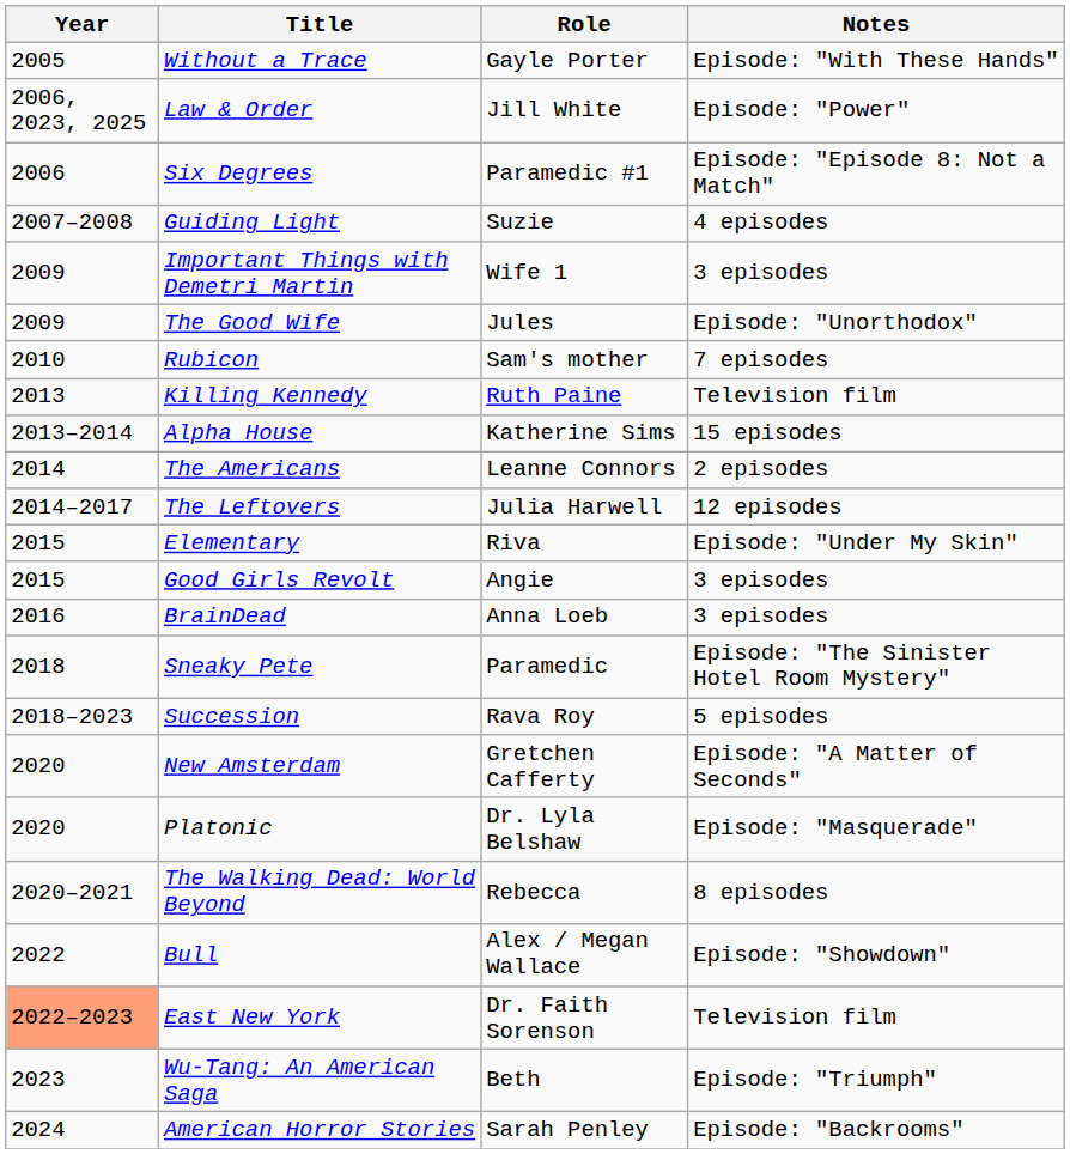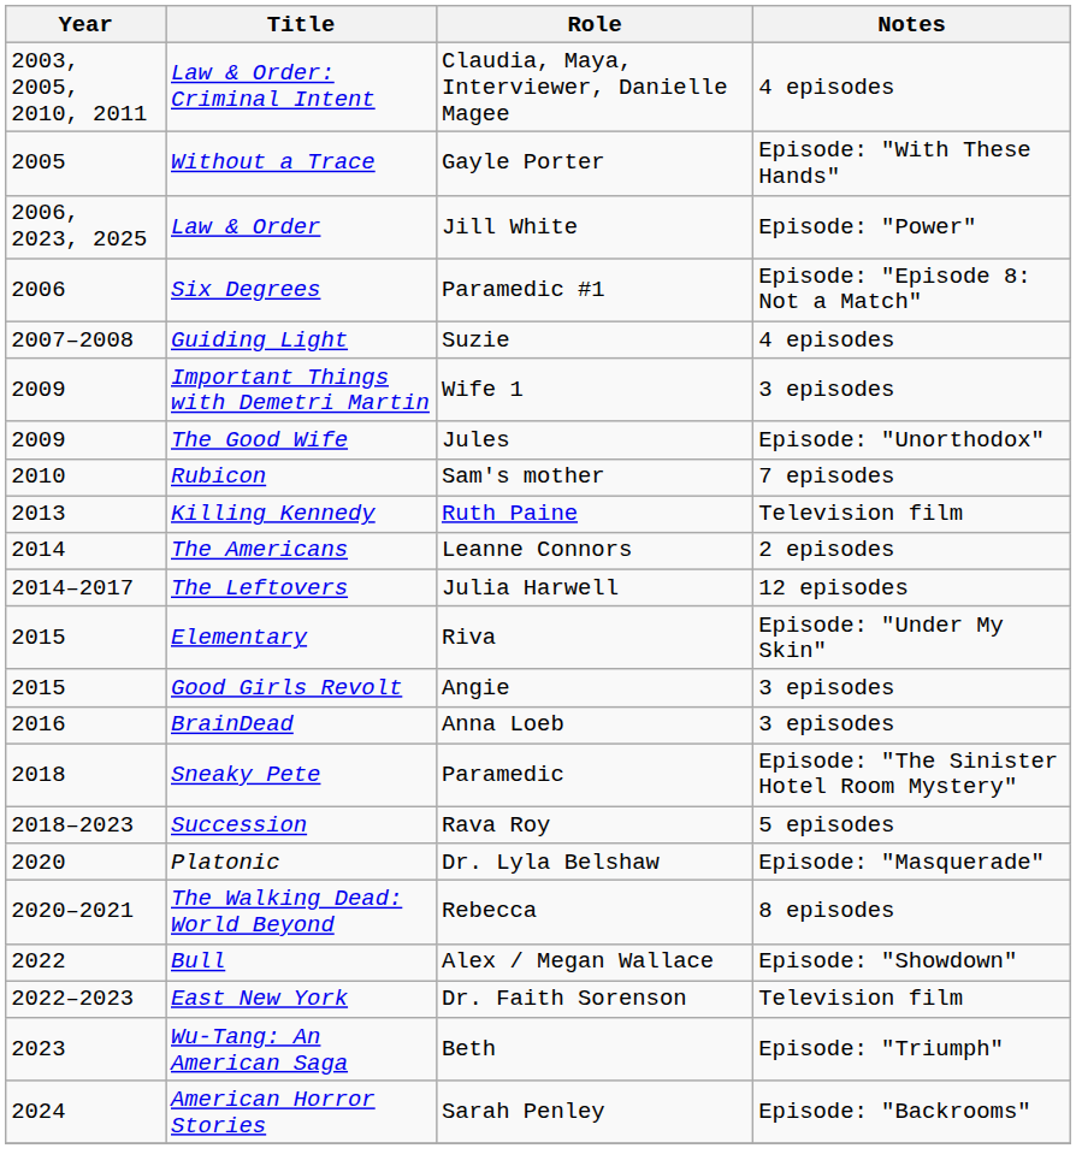 <table class="wikitable sortable">
 <tr>
 <th>Year</th>
 <th>Title</th>
 <th>Role</th>
 <th>Notes</th>
+</tr>
+<tr>
+<td>2003, 2005, 2010, 2011</td>
+<td><em><a href='#'>Law & Order: Criminal Intent</a></em></td>
+<td>Claudia, Maya, Interviewer, Danielle Magee</td>
+<td>4 episodes</td>
 </tr>
 <tr>
 <td>2005</td>
 <td><em><a href='#'>Without a Trace</a></em></td>
 <td>Gayle Porter</td>
 <td>Episode: "With These Hands"</td>
 </tr>
 <tr>
 <td>2006, 2023, 2025</td>
 <td><em><a href='#'>Law & Order</a></em></td>
 <td>Jill White</td>
 <td>Episode: "Power"</td>
 </tr>
 <tr>
 <td>2006</td>
 <td><a href='#'><em>Six Degrees</em></a></td>
 <td>Paramedic #1</td>
 <td>Episode: "Episode 8: Not a Match"</td>
 </tr>
 <tr>
 <td>2007–2008</td>
 <td><em><a href='#'>Guiding Light</a></em></td>
 <td>Suzie</td>
 <td>4 episodes</td>
 </tr>
 <tr>
 <td>2009</td>
 <td><em><a href='#'>Important Things with Demetri Martin</a></em></td>
 <td>Wife 1</td>
 <td>3 episodes</td>
 </tr>
 <tr>
 <td>2009</td>
 <td><em><a href='#'>The Good Wife</a></em></td>
 <td>Jules</td>
 <td>Episode: "Unorthodox"</td>
 </tr>
 <tr>
 <td>2010</td>
 <td><a href='#'><em>Rubicon</em></a></td>
 <td>Sam's mother</td>
 <td>7 episodes</td>
 </tr>
 <tr>
 <td>2013</td>
 <td><a href='#'><em>Killing Kennedy</em></a></td>
 <td><a href='#'>Ruth Paine</a></td>
 <td>Television film</td>
 </tr>
 <tr>
-<td>2013–2014</td>
-<td><em><a href='#'>Alpha House</a></em></td>
-<td>Katherine Sims</td>
-<td>15 episodes</td>
-</tr>
-<tr>
 <td>2014</td>
 <td><em><a href='#'>The Americans</a></em></td>
 <td>Leanne Connors</td>
 <td>2 episodes</td>
 </tr>
 <tr>
 <td>2014–2017</td>
 <td><a href='#'><em>The Leftovers</em></a></td>
 <td>Julia Harwell</td>
 <td>12 episodes</td>
 </tr>
 <tr>
 <td>2015</td>
 <td><a href='#'><em>Elementary</em></a></td>
 <td>Riva</td>
 <td>Episode: "Under My Skin"</td>
 </tr>
 <tr>
 <td>2015</td>
 <td><em><a href='#'>Good Girls Revolt</a></em></td>
 <td>Angie</td>
 <td>3 episodes</td>
 </tr>
 <tr>
 <td>2016</td>
 <td><em><a href='#'>BrainDead</a></em></td>
 <td>Anna Loeb</td>
 <td>3 episodes</td>
 </tr>
 <tr>
 <td>2018</td>
 <td><em><a href='#'>Sneaky Pete</a></em></td>
 <td>Paramedic</td>
 <td>Episode: "The Sinister Hotel Room Mystery"</td>
 </tr>
 <tr>
 <td>2018–2023</td>
 <td><a href='#'><em>Succession</em></a></td>
 <td>Rava Roy</td>
 <td>5 episodes</td>
 </tr>
 <tr>
 <td>2020</td>
-<td><a href='#'><em>New Amsterdam</em></a></td>
-<td>Gretchen Cafferty</td>
-<td>Episode: "A Matter of Seconds"</td>
-</tr>
-<tr>
-<td>2020</td>
 <td><em>Platonic</em></td>
 <td>Dr. Lyla Belshaw</td>
 <td>Episode: "Masquerade"</td>
 </tr>
 <tr>
 <td>2020–2021</td>
 <td><em><a href='#'>The Walking Dead: World Beyond</a></em></td>
 <td>Rebecca</td>
 <td>8 episodes</td>
 </tr>
 <tr>
 <td>2022</td>
 <td><em><a href='#'>Bull</a></em></td>
 <td>Alex / Megan Wallace</td>
 <td>Episode: "Showdown"</td>
 </tr>
 <tr>
-<td style="background: lightsalmon;">2022–2023</td>
+<td>2022–2023</td>
 <td><em><a href='#'>East New York</a></em></td>
 <td>Dr. Faith Sorenson</td>
 <td>Television film</td>
 </tr>
 <tr>
 <td>2023</td>
 <td><em><a href='#'>Wu-Tang: An American Saga</a></em></td>
 <td>Beth</td>
 <td>Episode: "Triumph"</td>
 </tr>
 <tr>
 <td>2024</td>
 <td><em><a href='#'>American Horror Stories</a></em></td>
 <td>Sarah Penley</td>
 <td>Episode: "Backrooms"</td>
 </tr>
 <tr>
 </tr>
 </table>
